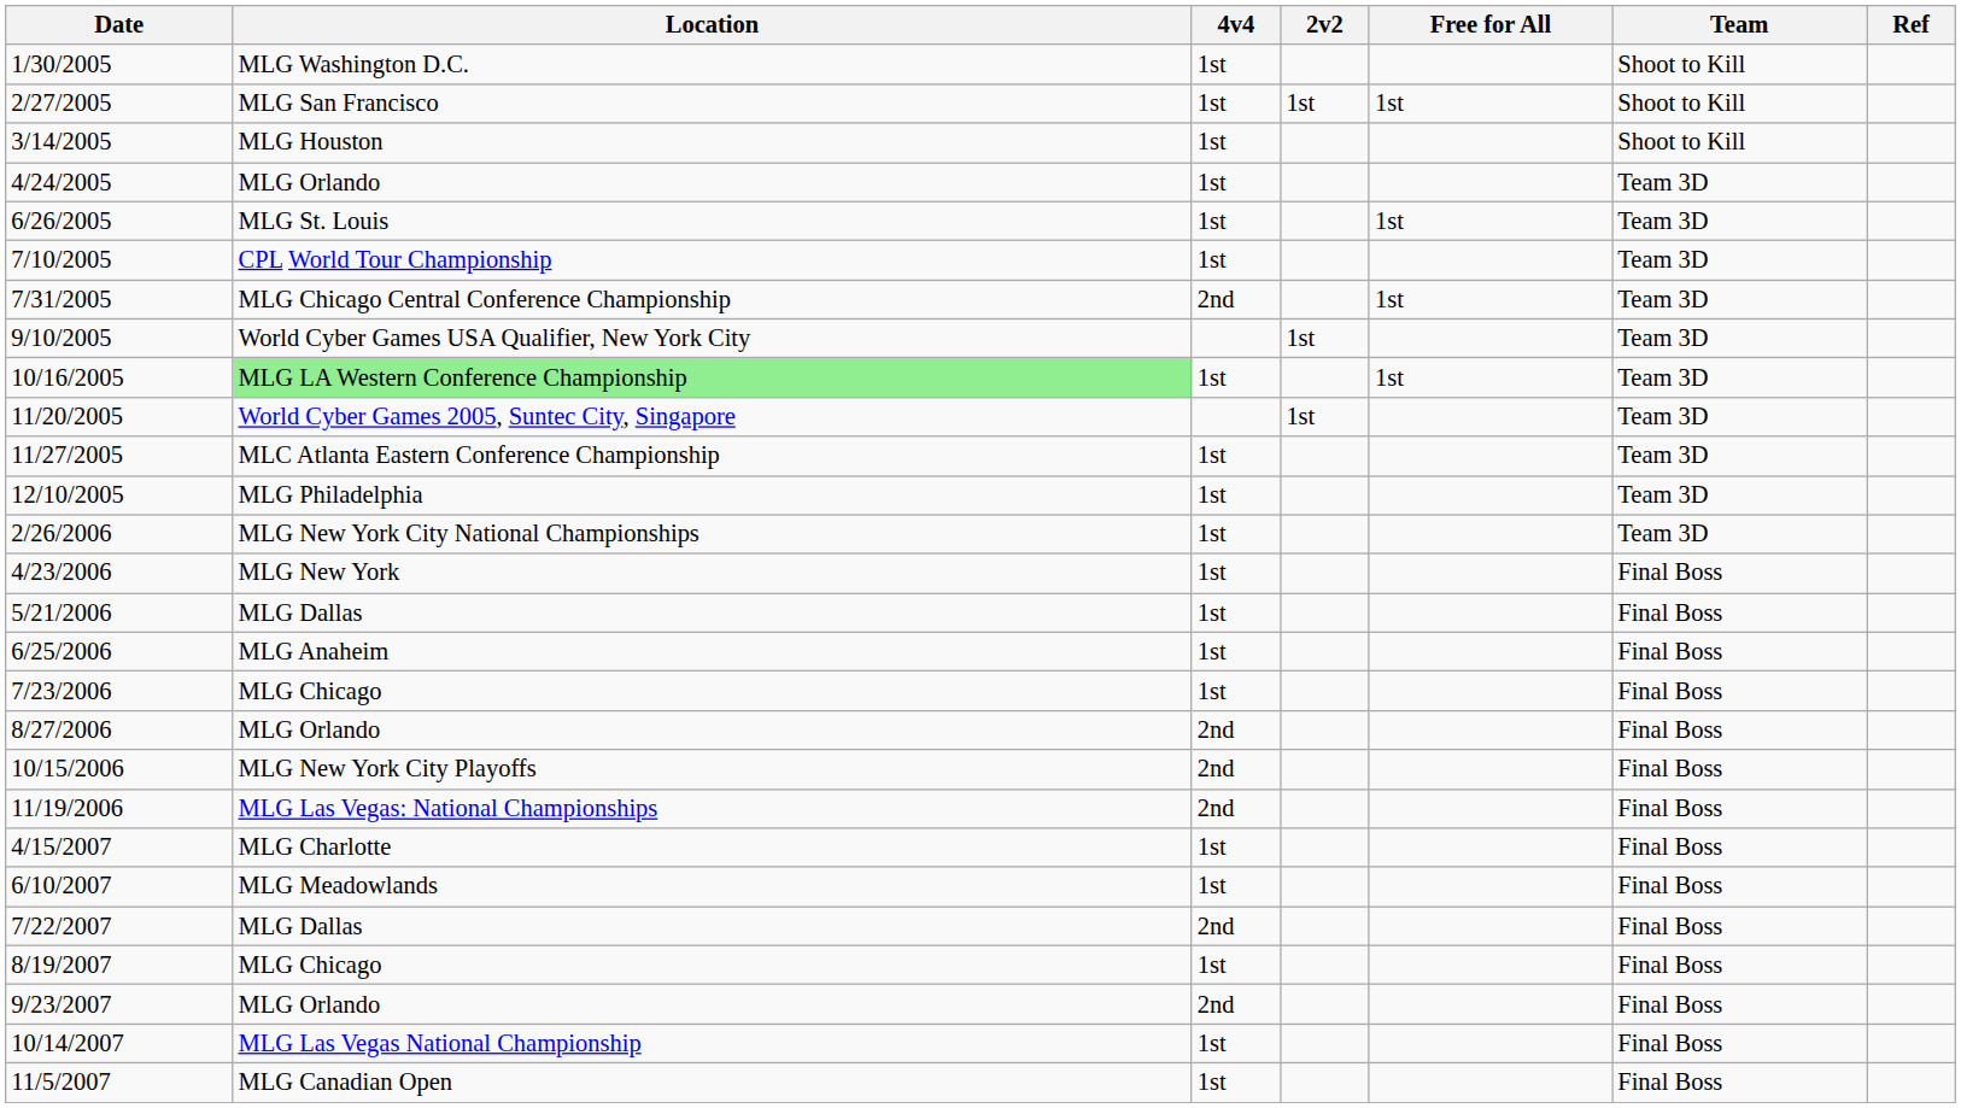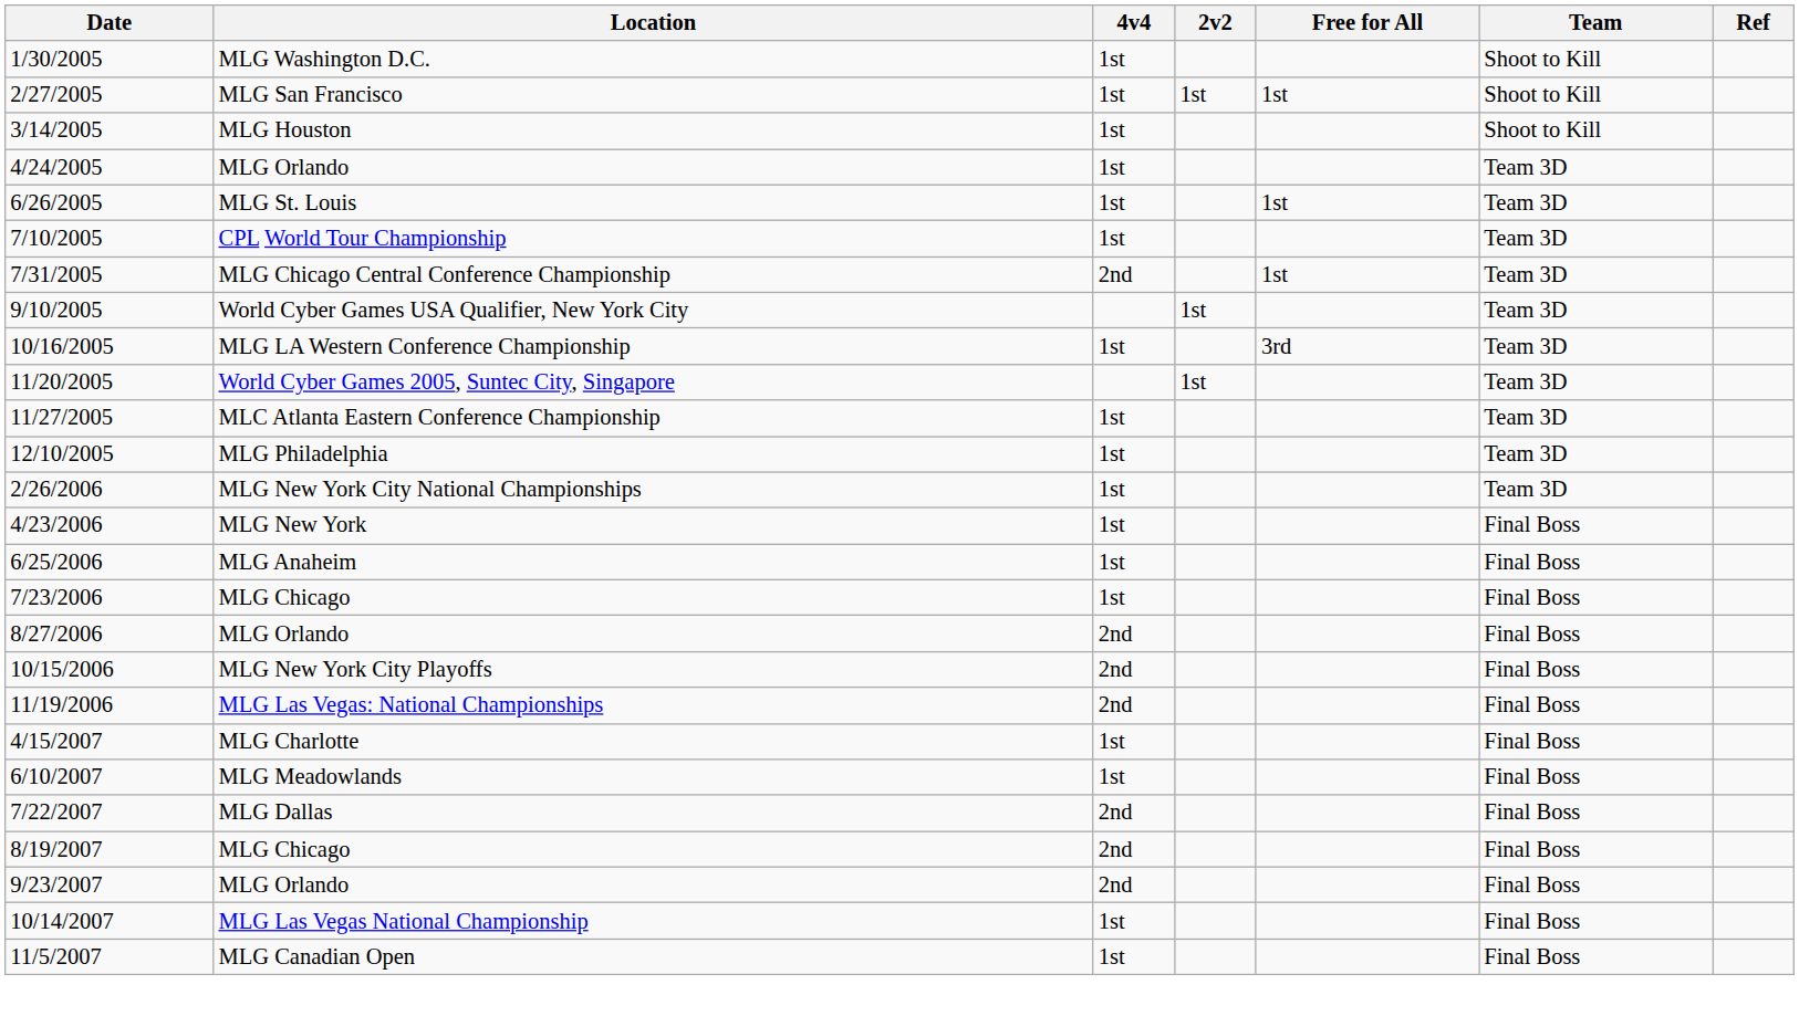 <table class="sortable wikitable" style="width:100%;">
 <tr>
 <th>Date</th>
 <th>Location</th>
 <th>4v4</th>
 <th>2v2</th>
 <th>Free for All</th>
 <th>Team</th>
 <th>Ref</th>
 </tr>
 <tr>
 <td>1/30/2005</td>
 <td>MLG Washington D.C.</td>
 <td>1st</td>
 <td></td>
 <td></td>
 <td>Shoot to Kill</td>
 <td></td>
 </tr>
 <tr>
 <td>2/27/2005</td>
 <td>MLG San Francisco</td>
 <td>1st</td>
 <td>1st</td>
 <td>1st</td>
 <td>Shoot to Kill</td>
 <td></td>
 </tr>
 <tr>
 <td>3/14/2005</td>
 <td>MLG Houston</td>
 <td>1st</td>
 <td></td>
 <td></td>
 <td>Shoot to Kill</td>
 <td></td>
 </tr>
 <tr>
 <td>4/24/2005</td>
 <td>MLG  Orlando</td>
 <td>1st</td>
 <td></td>
 <td></td>
 <td>Team 3D</td>
 <td></td>
 </tr>
 <tr>
 <td>6/26/2005</td>
 <td>MLG St. Louis</td>
 <td>1st</td>
 <td></td>
 <td>1st</td>
 <td>Team 3D</td>
 <td></td>
 </tr>
 <tr>
 <td>7/10/2005</td>
 <td><a href='#'>CPL</a> <a href='#'>World Tour Championship</a></td>
 <td>1st</td>
 <td></td>
 <td></td>
 <td>Team 3D</td>
 <td></td>
 </tr>
 <tr>
 <td>7/31/2005</td>
 <td>MLG Chicago Central Conference Championship</td>
 <td>2nd</td>
 <td></td>
 <td>1st</td>
 <td>Team 3D</td>
 <td></td>
 </tr>
 <tr>
 <td>9/10/2005</td>
 <td>World Cyber Games USA Qualifier, New York City</td>
 <td></td>
 <td>1st</td>
 <td></td>
 <td>Team 3D</td>
 <td></td>
 </tr>
 <tr>
 <td>10/16/2005</td>
-<td style="background: lightgreen;">MLG LA Western Conference Championship</td>
+<td>MLG LA Western Conference Championship</td>
 <td>1st</td>
 <td></td>
-<td>1st</td>
+<td>3rd</td>
 <td>Team 3D</td>
 <td></td>
 </tr>
 <tr>
 <td>11/20/2005</td>
 <td><a href='#'>World Cyber Games 2005</a>, <a href='#'>Suntec City</a>, <a href='#'>Singapore</a></td>
 <td></td>
 <td>1st</td>
 <td></td>
 <td>Team 3D</td>
 <td></td>
 </tr>
 <tr>
 <td>11/27/2005</td>
 <td>MLC Atlanta Eastern Conference Championship</td>
 <td>1st</td>
 <td></td>
 <td></td>
 <td>Team 3D</td>
 <td></td>
 </tr>
 <tr>
 <td>12/10/2005</td>
 <td>MLG Philadelphia</td>
 <td>1st</td>
 <td></td>
 <td></td>
 <td>Team 3D</td>
 <td></td>
 </tr>
 <tr>
 <td>2/26/2006</td>
 <td>MLG New York City National Championships</td>
 <td>1st</td>
 <td></td>
 <td></td>
 <td>Team 3D</td>
 <td></td>
 </tr>
 <tr>
 <td>4/23/2006</td>
 <td>MLG New York</td>
-<td>1st</td>
-<td></td>
-<td></td>
-<td>Final Boss</td>
-<td></td>
-</tr>
-<tr>
-<td>5/21/2006</td>
-<td>MLG Dallas</td>
 <td>1st</td>
 <td></td>
 <td></td>
 <td>Final Boss</td>
 <td></td>
 </tr>
 <tr>
 <td>6/25/2006</td>
 <td>MLG Anaheim</td>
 <td>1st</td>
 <td></td>
 <td></td>
 <td>Final Boss</td>
 <td></td>
 </tr>
 <tr>
 <td>7/23/2006</td>
 <td>MLG Chicago</td>
 <td>1st</td>
 <td></td>
 <td></td>
 <td>Final Boss</td>
 <td></td>
 </tr>
 <tr>
 <td>8/27/2006</td>
 <td>MLG Orlando</td>
 <td>2nd</td>
 <td></td>
 <td></td>
 <td>Final Boss</td>
 <td></td>
 </tr>
 <tr>
 <td>10/15/2006</td>
 <td>MLG New York City Playoffs</td>
 <td>2nd</td>
 <td></td>
 <td></td>
 <td>Final Boss</td>
 <td></td>
 </tr>
 <tr>
 <td>11/19/2006</td>
 <td><a href='#'>MLG Las Vegas: National Championships</a></td>
 <td>2nd</td>
 <td></td>
 <td></td>
 <td>Final Boss</td>
 <td></td>
 </tr>
 <tr>
 <td>4/15/2007</td>
 <td>MLG Charlotte</td>
 <td>1st</td>
 <td></td>
 <td></td>
 <td>Final Boss</td>
 <td></td>
 </tr>
 <tr>
 <td>6/10/2007</td>
 <td>MLG Meadowlands</td>
 <td>1st</td>
 <td></td>
 <td></td>
 <td>Final Boss</td>
 <td></td>
 </tr>
 <tr>
 <td>7/22/2007</td>
 <td>MLG Dallas</td>
 <td>2nd</td>
 <td></td>
 <td></td>
 <td>Final Boss</td>
 <td></td>
 </tr>
 <tr>
 <td>8/19/2007</td>
 <td>MLG Chicago</td>
-<td>1st</td>
+<td>2nd</td>
 <td></td>
 <td></td>
 <td>Final Boss</td>
 <td></td>
 </tr>
 <tr>
 <td>9/23/2007</td>
 <td>MLG Orlando</td>
 <td>2nd</td>
 <td></td>
 <td></td>
 <td>Final Boss</td>
 <td></td>
 </tr>
 <tr>
 <td>10/14/2007</td>
 <td><a href='#'>MLG Las Vegas National Championship</a></td>
 <td>1st</td>
 <td></td>
 <td></td>
 <td>Final Boss</td>
 <td></td>
 </tr>
 <tr>
 <td>11/5/2007</td>
 <td>MLG Canadian Open</td>
 <td>1st</td>
 <td></td>
 <td></td>
 <td>Final Boss</td>
 <td></td>
 </tr>
 </table>
